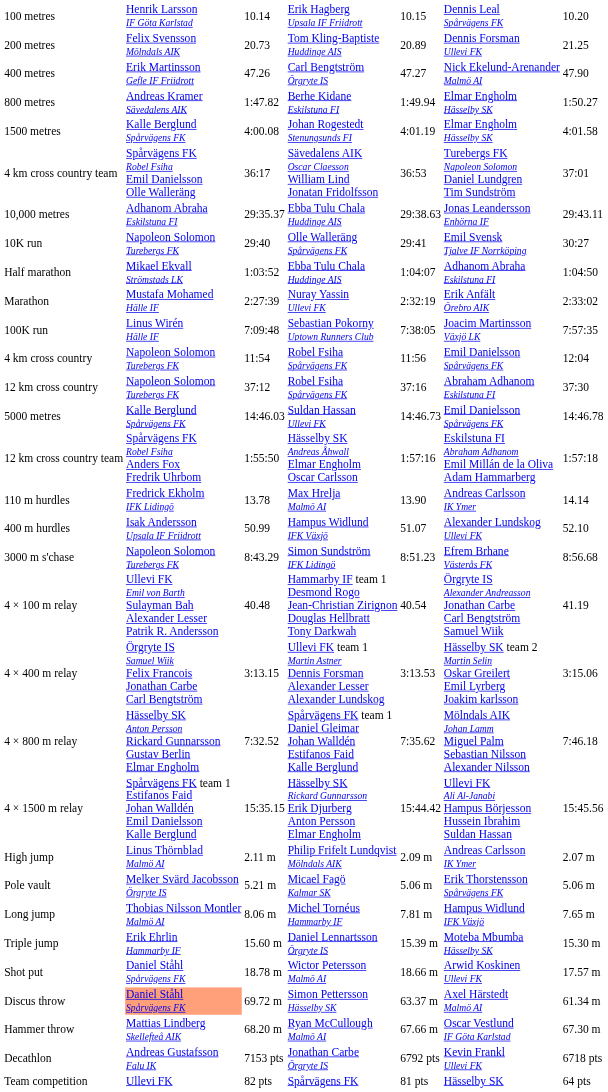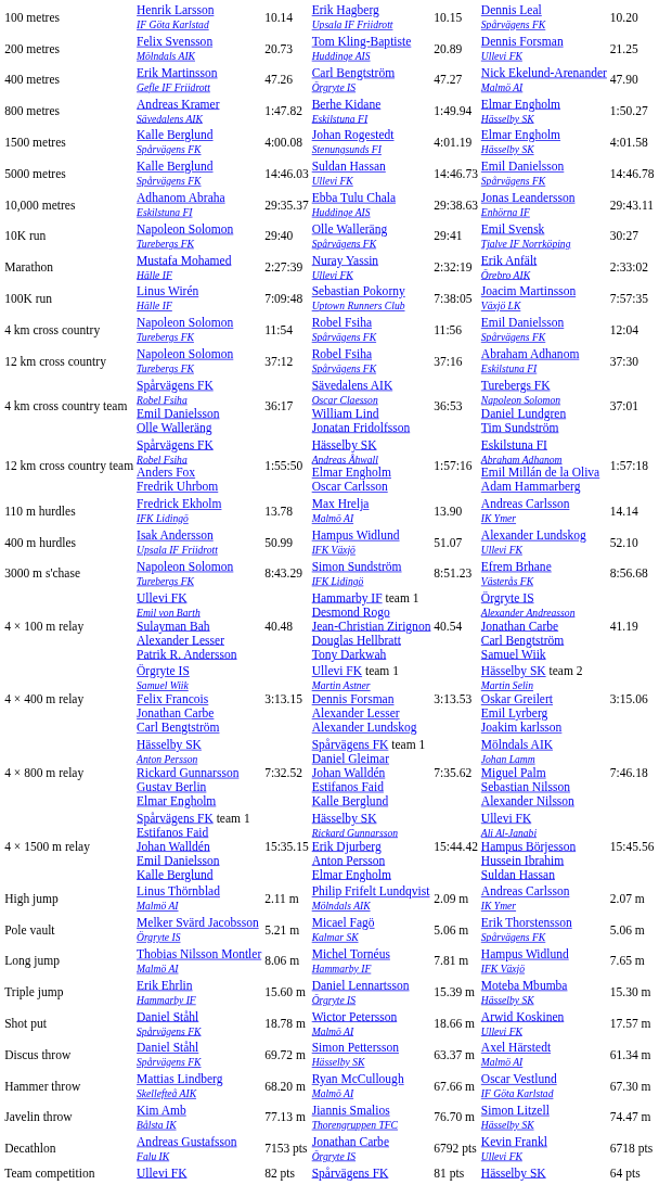 <table>
 <tr>
 <td>100 metres</td>
 <td><a href='#'>Henrik Larsson</a><br><small><em><a href='#'>IF Göta Karlstad</a></em></small></td>
 <td>10.14</td>
 <td><a href='#'>Erik Hagberg</a><br><small><em><a href='#'>Upsala IF Friidrott</a></em></small></td>
 <td>10.15</td>
 <td><a href='#'>Dennis Leal</a><br><small><em><a href='#'>Spårvägens FK</a></em></small></td>
 <td>10.20</td>
 </tr>
 <tr>
 <td>200 metres</td>
 <td><a href='#'>Felix Svensson</a><br><small><em><a href='#'>Mölndals AIK</a></em></small></td>
 <td>20.73</td>
 <td><a href='#'>Tom Kling-Baptiste</a><br><small><em><a href='#'>Huddinge AIS</a></em></small></td>
 <td>20.89</td>
 <td><a href='#'>Dennis Forsman</a><br><small><em><a href='#'>Ullevi FK</a></em></small></td>
 <td>21.25</td>
 </tr>
 <tr>
 <td>400 metres</td>
 <td><a href='#'>Erik Martinsson</a><br><small><em><a href='#'>Gefle IF Friidrott</a></em></small></td>
 <td>47.26</td>
 <td><a href='#'>Carl Bengtström</a><br><small><em><a href='#'>Örgryte IS</a></em></small></td>
 <td>47.27</td>
 <td><a href='#'>Nick Ekelund-Arenander</a><br><small><em><a href='#'>Malmö AI</a></em></small></td>
 <td>47.90</td>
 </tr>
 <tr>
 <td>800 metres</td>
 <td><a href='#'>Andreas Kramer</a><br><small><em><a href='#'>Sävedalens AIK</a></em></small></td>
 <td>1:47.82</td>
 <td><a href='#'>Berhe Kidane</a><br><small><em><a href='#'>Eskilstuna FI</a></em></small></td>
 <td>1:49.94</td>
 <td><a href='#'>Elmar Engholm</a><br><small><em><a href='#'>Hässelby SK</a></em></small></td>
 <td>1:50.27</td>
 </tr>
 <tr>
 <td>1500 metres</td>
 <td><a href='#'>Kalle Berglund</a><br><small><em><a href='#'>Spårvägens FK</a></em></small></td>
 <td>4:00.08</td>
 <td><a href='#'>Johan Rogestedt</a><br><small><em><a href='#'>Stenungsunds FI</a></em></small></td>
 <td>4:01.19</td>
 <td><a href='#'>Elmar Engholm</a><br><small><em><a href='#'>Hässelby SK</a></em></small></td>
 <td>4:01.58</td>
 </tr>
 <tr>
-<td>4 km cross country team</td>
-<td><a href='#'>Spårvägens FK</a><br><small><em><a href='#'>Robel Fsiha</a></em></small><br><a href='#'>Emil Danielsson</a><br><a href='#'>Olle Walleräng</a></td>
-<td>36:17</td>
-<td><a href='#'>Sävedalens AIK</a><br><small><em><a href='#'>Oscar Claesson</a></em></small><br><a href='#'>William Lind</a><br><a href='#'>Jonatan Fridolfsson</a></td>
-<td>36:53</td>
-<td><a href='#'>Turebergs FK</a><br><small><em><a href='#'>Napoleon Solomon</a></em></small><br><a href='#'>Daniel Lundgren</a><br><a href='#'>Tim Sundström</a></td>
-<td>37:01</td>
+<td>5000 metres</td>
+<td><a href='#'>Kalle Berglund</a><br><small><em><a href='#'>Spårvägens FK</a></em></small></td>
+<td>14:46.03</td>
+<td><a href='#'>Suldan Hassan</a><br><small><em><a href='#'>Ullevi FK</a></em></small></td>
+<td>14:46.73</td>
+<td><a href='#'>Emil Danielsson</a><br><small><em><a href='#'>Spårvägens FK</a></em></small></td>
+<td>14:46.78</td>
 </tr>
 <tr>
 <td>10,000 metres</td>
 <td><a href='#'>Adhanom Abraha</a><br><small><em><a href='#'>Eskilstuna FI</a></em></small></td>
 <td>29:35.37</td>
 <td><a href='#'>Ebba Tulu Chala</a><br><small><em><a href='#'>Huddinge AIS</a></em></small></td>
 <td>29:38.63</td>
 <td><a href='#'>Jonas Leandersson</a><br><small><em><a href='#'>Enhörna IF</a></em></small></td>
 <td>29:43.11</td>
 </tr>
 <tr>
 <td>10K run</td>
 <td><a href='#'>Napoleon Solomon</a><br><small><em><a href='#'>Turebergs FK</a></em></small></td>
 <td>29:40</td>
 <td><a href='#'>Olle Walleräng</a><br><small><em><a href='#'>Spårvägens FK</a></em></small></td>
 <td>29:41</td>
 <td><a href='#'>Emil Svensk</a><br><small><em><a href='#'>Tjalve IF Norrköping</a></em></small></td>
 <td>30:27</td>
-</tr>
-<tr>
-<td>Half marathon</td>
-<td><a href='#'>Mikael Ekvall</a><br><small><em><a href='#'>Strömstads LK</a></em></small></td>
-<td>1:03:52</td>
-<td><a href='#'>Ebba Tulu Chala</a><br><small><em><a href='#'>Huddinge AIS</a></em></small></td>
-<td>1:04:07</td>
-<td><a href='#'>Adhanom Abraha</a><br><small><em><a href='#'>Eskilstuna FI</a></em></small></td>
-<td>1:04:50</td>
 </tr>
 <tr>
 <td>Marathon</td>
 <td><a href='#'>Mustafa Mohamed</a><br><small><em><a href='#'>Hälle IF</a></em></small></td>
 <td>2:27:39</td>
 <td><a href='#'>Nuray Yassin</a><br><small><em><a href='#'>Ullevi FK</a></em></small></td>
 <td>2:32:19</td>
 <td><a href='#'>Erik Anfält</a><br><small><em><a href='#'>Örebro AIK</a></em></small></td>
 <td>2:33:02</td>
 </tr>
 <tr>
 <td>100K run</td>
 <td><a href='#'>Linus Wirén</a><br><small><em><a href='#'>Hälle IF</a></em></small></td>
 <td>7:09:48</td>
 <td><a href='#'>Sebastian Pokorny</a><br><small><em><a href='#'>Uptown Runners Club</a></em></small></td>
 <td>7:38:05</td>
 <td><a href='#'>Joacim Martinsson</a><br><small><em><a href='#'>Växjö LK</a></em></small></td>
 <td>7:57:35</td>
 </tr>
 <tr>
 <td>4 km cross country</td>
 <td><a href='#'>Napoleon Solomon</a><br><small><em><a href='#'>Turebergs FK</a></em></small></td>
 <td>11:54</td>
 <td><a href='#'>Robel Fsiha</a><br><small><em><a href='#'>Spårvägens FK</a></em></small></td>
 <td>11:56</td>
 <td><a href='#'>Emil Danielsson</a><br><small><em><a href='#'>Spårvägens FK</a></em></small></td>
 <td>12:04</td>
 </tr>
 <tr>
 <td>12 km cross country</td>
 <td><a href='#'>Napoleon Solomon</a><br><small><em><a href='#'>Turebergs FK</a></em></small></td>
 <td>37:12</td>
 <td><a href='#'>Robel Fsiha</a><br><small><em><a href='#'>Spårvägens FK</a></em></small></td>
 <td>37:16</td>
 <td><a href='#'>Abraham Adhanom</a><br><small><em><a href='#'>Eskilstuna FI</a></em></small></td>
 <td>37:30</td>
 </tr>
 <tr>
-<td>5000 metres</td>
-<td><a href='#'>Kalle Berglund</a><br><small><em><a href='#'>Spårvägens FK</a></em></small></td>
-<td>14:46.03</td>
-<td><a href='#'>Suldan Hassan</a><br><small><em><a href='#'>Ullevi FK</a></em></small></td>
-<td>14:46.73</td>
-<td><a href='#'>Emil Danielsson</a><br><small><em><a href='#'>Spårvägens FK</a></em></small></td>
-<td>14:46.78</td>
+<td>4 km cross country team</td>
+<td><a href='#'>Spårvägens FK</a><br><small><em><a href='#'>Robel Fsiha</a></em></small><br><a href='#'>Emil Danielsson</a><br><a href='#'>Olle Walleräng</a></td>
+<td>36:17</td>
+<td><a href='#'>Sävedalens AIK</a><br><small><em><a href='#'>Oscar Claesson</a></em></small><br><a href='#'>William Lind</a><br><a href='#'>Jonatan Fridolfsson</a></td>
+<td>36:53</td>
+<td><a href='#'>Turebergs FK</a><br><small><em><a href='#'>Napoleon Solomon</a></em></small><br><a href='#'>Daniel Lundgren</a><br><a href='#'>Tim Sundström</a></td>
+<td>37:01</td>
 </tr>
 <tr>
 <td>12 km cross country team</td>
 <td><a href='#'>Spårvägens FK</a><br><small><em><a href='#'>Robel Fsiha</a></em></small><br><a href='#'>Anders Fox</a><br><a href='#'>Fredrik Uhrbom</a></td>
 <td>1:55:50</td>
 <td><a href='#'>Hässelby SK</a><br><small><em><a href='#'>Andreas Åhwall</a></em></small><br><a href='#'>Elmar Engholm</a><br><a href='#'>Oscar Carlsson</a></td>
 <td>1:57:16</td>
 <td><a href='#'>Eskilstuna FI</a><br><small><em><a href='#'>Abraham Adhanom</a></em></small><br><a href='#'>Emil Millán de la Oliva</a><br><a href='#'>Adam Hammarberg</a></td>
 <td>1:57:18</td>
 </tr>
 <tr>
 <td>110 m hurdles</td>
 <td><a href='#'>Fredrick Ekholm</a><br><small><em><a href='#'>IFK Lidingö</a></em></small></td>
 <td>13.78</td>
 <td><a href='#'>Max Hrelja</a><br><small><em><a href='#'>Malmö AI</a></em></small></td>
 <td>13.90</td>
 <td><a href='#'>Andreas Carlsson</a><br><small><em><a href='#'>IK Ymer</a></em></small></td>
 <td>14.14</td>
 </tr>
 <tr>
 <td>400 m hurdles</td>
 <td><a href='#'>Isak Andersson</a><br><small><em><a href='#'>Upsala IF Friidrott</a></em></small></td>
 <td>50.99</td>
 <td><a href='#'>Hampus Widlund</a><br><small><em><a href='#'>IFK Växjö</a></em></small></td>
 <td>51.07</td>
 <td><a href='#'>Alexander Lundskog</a><br><small><em><a href='#'>Ullevi FK</a></em></small></td>
 <td>52.10</td>
 </tr>
 <tr>
 <td>3000 m s'chase</td>
 <td><a href='#'>Napoleon Solomon</a><br><small><em><a href='#'>Turebergs FK</a></em></small></td>
 <td>8:43.29</td>
 <td><a href='#'>Simon Sundström</a><br><small><em><a href='#'>IFK Lidingö</a></em></small></td>
 <td>8:51.23</td>
 <td><a href='#'>Efrem Brhane</a><br><small><em><a href='#'>Västerås FK</a></em></small></td>
 <td>8:56.68</td>
 </tr>
 <tr>
 <td>4 × 100 m relay</td>
 <td><a href='#'>Ullevi FK</a><br><small><em><a href='#'>Emil von Barth</a></em></small><br><a href='#'>Sulayman Bah</a><br><a href='#'>Alexander Lesser</a><br><a href='#'>Patrik R. Andersson</a></td>
 <td>40.48</td>
 <td><a href='#'>Hammarby IF</a> team 1<br><a href='#'>Desmond Rogo</a><br><a href='#'>Jean-Christian Zirignon</a><br><a href='#'>Douglas Hellbratt</a><br><a href='#'>Tony Darkwah</a></td>
 <td>40.54</td>
 <td><a href='#'>Örgryte IS</a><br><small><em><a href='#'>Alexander Andreasson</a></em></small><br><a href='#'>Jonathan Carbe</a><br><a href='#'>Carl Bengtström</a><br><a href='#'>Samuel Wiik</a></td>
 <td>41.19</td>
 </tr>
 <tr>
 <td>4 × 400 m relay</td>
 <td><a href='#'>Örgryte IS</a><br><small><em><a href='#'>Samuel Wiik</a></em></small><br><a href='#'>Felix Francois</a><br><a href='#'>Jonathan Carbe</a><br><a href='#'>Carl Bengtström</a></td>
 <td>3:13.15</td>
 <td><a href='#'>Ullevi FK</a> team 1<br><small><em><a href='#'>Martin Astner</a></em></small><br><a href='#'>Dennis Forsman</a><br><a href='#'>Alexander Lesser</a><br><a href='#'>Alexander Lundskog</a></td>
 <td>3:13.53</td>
 <td><a href='#'>Hässelby SK</a> team 2<br><small><em><a href='#'>Martin Selin</a></em></small><br><a href='#'>Oskar Greilert</a><br><a href='#'>Emil Lyrberg</a><br><a href='#'>Joakim karlsson</a></td>
 <td>3:15.06</td>
 </tr>
 <tr>
 <td>4 × 800 m relay</td>
 <td><a href='#'>Hässelby SK</a><br><small><em><a href='#'>Anton Persson</a></em></small><br><a href='#'>Rickard Gunnarsson</a><br><a href='#'>Gustav Berlin</a><br><a href='#'>Elmar Engholm</a></td>
 <td>7:32.52</td>
 <td><a href='#'>Spårvägens FK</a> team 1<br><a href='#'>Daniel Gleimar</a><br><a href='#'>Johan Walldén</a><br><a href='#'>Estifanos Faid</a><br><a href='#'>Kalle Berglund</a></td>
 <td>7:35.62</td>
 <td><a href='#'>Mölndals AIK</a><br><small><em><a href='#'>Johan Lamm</a></em></small><br><a href='#'>Miguel Palm</a><br><a href='#'>Sebastian Nilsson</a><br><a href='#'>Alexander Nilsson</a></td>
 <td>7:46.18</td>
 </tr>
 <tr>
 <td>4 × 1500 m relay</td>
 <td><a href='#'>Spårvägens FK</a> team 1<br><a href='#'>Estifanos Faid</a><br><a href='#'>Johan Walldén</a><br><a href='#'>Emil Danielsson</a><br><a href='#'>Kalle Berglund</a></td>
 <td>15:35.15</td>
 <td><a href='#'>Hässelby SK</a><br><small><em><a href='#'>Rickard Gunnarsson</a></em></small><br><a href='#'>Erik Djurberg</a><br><a href='#'>Anton Persson</a><br><a href='#'>Elmar Engholm</a></td>
 <td>15:44.42</td>
 <td><a href='#'>Ullevi FK</a><br><small><em><a href='#'>Ali Al-Janabi</a></em></small><br><a href='#'>Hampus Börjesson</a><br><a href='#'>Hussein Ibrahim</a><br><a href='#'>Suldan Hassan</a></td>
 <td>15:45.56</td>
 </tr>
 <tr>
 <td>High jump</td>
 <td><a href='#'>Linus Thörnblad</a><br><small><em><a href='#'>Malmö AI</a></em></small></td>
 <td>2.11 m</td>
 <td><a href='#'>Philip Frifelt Lundqvist</a><br><small><em><a href='#'>Mölndals AIK</a></em></small></td>
 <td>2.09 m</td>
 <td><a href='#'>Andreas Carlsson</a><br><small><em><a href='#'>IK Ymer</a></em></small></td>
 <td>2.07 m</td>
 </tr>
 <tr>
 <td>Pole vault</td>
 <td><a href='#'>Melker Svärd Jacobsson</a><br><small><em><a href='#'>Örgryte IS</a></em></small></td>
 <td>5.21 m</td>
 <td><a href='#'>Micael Fagö</a><br><small><em><a href='#'>Kalmar SK</a></em></small></td>
 <td>5.06 m</td>
 <td><a href='#'>Erik Thorstensson</a><br><small><em><a href='#'>Spårvägens FK</a></em></small></td>
 <td>5.06 m</td>
 </tr>
 <tr>
 <td>Long jump</td>
 <td><a href='#'>Thobias Nilsson Montler</a><br><small><em><a href='#'>Malmö AI</a></em></small></td>
 <td>8.06 m</td>
 <td><a href='#'>Michel Tornéus</a><br><small><em><a href='#'>Hammarby IF</a></em></small></td>
 <td>7.81 m</td>
 <td><a href='#'>Hampus Widlund</a><br><small><em><a href='#'>IFK Växjö</a></em></small></td>
 <td>7.65 m</td>
 </tr>
 <tr>
 <td>Triple jump</td>
 <td><a href='#'>Erik Ehrlin</a><br><small><em><a href='#'>Hammarby IF</a></em></small></td>
 <td>15.60 m</td>
 <td><a href='#'>Daniel Lennartsson</a><br><small><em><a href='#'>Örgryte IS</a></em></small></td>
 <td>15.39 m</td>
 <td><a href='#'>Moteba Mbumba</a><br><small><em><a href='#'>Hässelby SK</a></em></small></td>
 <td>15.30 m</td>
 </tr>
 <tr>
 <td>Shot put</td>
 <td><a href='#'>Daniel Ståhl</a><br><small><em><a href='#'>Spårvägens FK</a></em></small></td>
 <td>18.78 m</td>
 <td><a href='#'>Wictor Petersson</a><br><small><em><a href='#'>Malmö AI</a></em></small></td>
 <td>18.66 m</td>
 <td><a href='#'>Arwid Koskinen</a><br><small><em><a href='#'>Ullevi FK</a></em></small></td>
 <td>17.57 m</td>
 </tr>
 <tr>
 <td>Discus throw</td>
-<td style="background: lightsalmon;"><a href='#'>Daniel Ståhl</a><br><small><em><a href='#'>Spårvägens FK</a></em></small></td>
+<td><a href='#'>Daniel Ståhl</a><br><small><em><a href='#'>Spårvägens FK</a></em></small></td>
 <td>69.72 m</td>
 <td><a href='#'>Simon Pettersson</a><br><small><em><a href='#'>Hässelby SK</a></em></small></td>
 <td>63.37 m</td>
 <td><a href='#'>Axel Härstedt</a><br><small><em><a href='#'>Malmö AI</a></em></small></td>
 <td>61.34 m</td>
 </tr>
 <tr>
 <td>Hammer throw</td>
 <td><a href='#'>Mattias Lindberg</a><br><small><em><a href='#'>Skellefteå AIK</a></em></small></td>
 <td>68.20 m</td>
 <td><a href='#'>Ryan McCullough</a><br><small><em><a href='#'>Malmö AI</a></em></small></td>
 <td>67.66 m</td>
 <td><a href='#'>Oscar Vestlund</a><br><small><em><a href='#'>IF Göta Karlstad</a></em></small></td>
 <td>67.30 m</td>
+</tr>
+<tr>
+<td>Javelin throw</td>
+<td><a href='#'>Kim Amb</a><br><small><em><a href='#'>Bålsta IK</a></em></small></td>
+<td>77.13 m</td>
+<td><a href='#'>Jiannis Smalios</a><br><small><em><a href='#'>Thorengruppen TFC</a></em></small></td>
+<td>76.70 m</td>
+<td><a href='#'>Simon Litzell</a><br><small><em><a href='#'>Hässelby SK</a></em></small></td>
+<td>74.47 m</td>
 </tr>
 <tr>
 <td>Decathlon</td>
 <td><a href='#'>Andreas Gustafsson</a><br><small><em><a href='#'>Falu IK</a></em></small></td>
 <td>7153 pts</td>
 <td><a href='#'>Jonathan Carbe</a><br><small><em><a href='#'>Örgryte IS</a></em></small></td>
 <td>6792 pts</td>
 <td><a href='#'>Kevin Frankl</a><br><small><em><a href='#'>Ullevi FK</a></em></small></td>
 <td>6718 pts</td>
 </tr>
 <tr>
 <td>Team competition</td>
 <td><a href='#'>Ullevi FK</a></td>
 <td>82 pts</td>
 <td><a href='#'>Spårvägens FK</a></td>
 <td>81 pts</td>
 <td><a href='#'>Hässelby SK</a></td>
 <td>64 pts</td>
 </tr>
 </table>
